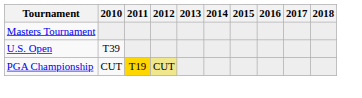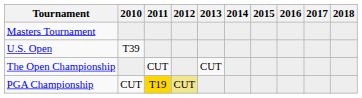 <table class="wikitable" style="font-size:95%;text-align:center;">
 <tr>
 <th>Tournament</th>
 <th>2010</th>
 <th>2011</th>
 <th>2012</th>
 <th>2013</th>
 <th>2014</th>
 <th>2015</th>
 <th>2016</th>
 <th>2017</th>
 <th>2018</th>
 </tr>
 <tr>
 <td align=left><a href='#'>Masters Tournament</a></td>
 <td style="background:#eeeeee;"></td>
 <td style="background:#eeeeee;"></td>
 <td style="background:#eeeeee;"></td>
 <td style="background:#eeeeee;"></td>
 <td style="background:#eeeeee;"></td>
 <td style="background:#eeeeee;"></td>
 <td style="background:#eeeeee;"></td>
 <td style="background:#eeeeee;"></td>
 <td style="background:#eeeeee;"></td>
 </tr>
 <tr>
 <td align=left><a href='#'>U.S. Open</a></td>
 <td>T39</td>
 <td style="background:#eeeeee;"></td>
 <td style="background:#eeeeee;"></td>
 <td style="background:#eeeeee;"></td>
 <td style="background:#eeeeee;"></td>
 <td style="background:#eeeeee;"></td>
 <td style="background:#eeeeee;"></td>
 <td style="background:#eeeeee;"></td>
 <td style="background:#eeeeee;"></td>
 </tr>
 <tr>
+<td align=left><a href='#'>The Open Championship</a></td>
+<td style="background:#eeeeee;"></td>
+<td>CUT</td>
+<td style="background:#eeeeee;"></td>
+<td>CUT</td>
+<td style="background:#eeeeee;"></td>
+<td style="background:#eeeeee;"></td>
+<td style="background:#eeeeee;"></td>
+<td style="background:#eeeeee;"></td>
+<td style="background:#eeeeee;"></td>
+</tr>
+<tr>
 <td align=left><a href='#'>PGA Championship</a></td>
 <td>CUT</td>
 <td style="background: gold;">T19</td>
 <td style="background: khaki;">CUT</td>
 <td style="background:#eeeeee;"></td>
 <td style="background:#eeeeee;"></td>
 <td style="background:#eeeeee;"></td>
 <td style="background:#eeeeee;"></td>
 <td style="background:#eeeeee;"></td>
 <td style="background:#eeeeee;"></td>
 </tr>
 </table>
